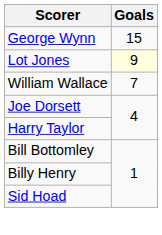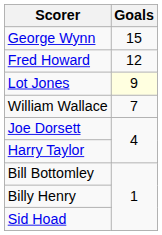 <table class="wikitable">
 <tr>
 <th>Scorer</th>
 <th>Goals</th>
 </tr>
 <tr>
 <td> <a href='#'>George Wynn</a></td>
 <td align=center>15</td>
+</tr>
+<tr>
+<td> <a href='#'>Fred Howard</a></td>
+<td align=center>12</td>
 </tr>
 <tr>
 <td> <a href='#'>Lot Jones</a></td>
 <td align=center style="background: lightyellow;">9</td>
 </tr>
 <tr>
 <td>William Wallace</td>
 <td align=center>7</td>
 </tr>
 <tr>
 <td> <a href='#'>Joe Dorsett</a></td>
 <td rowspan="2" align=center>4</td>
 </tr>
 <tr>
 <td> <a href='#'>Harry Taylor</a></td>
 </tr>
 <tr>
 <td>Bill Bottomley</td>
 <td rowspan="3" align=center>1</td>
 </tr>
 <tr>
 <td>Billy Henry</td>
 </tr>
 <tr>
 <td> <a href='#'>Sid Hoad</a></td>
 </tr>
 </table>
